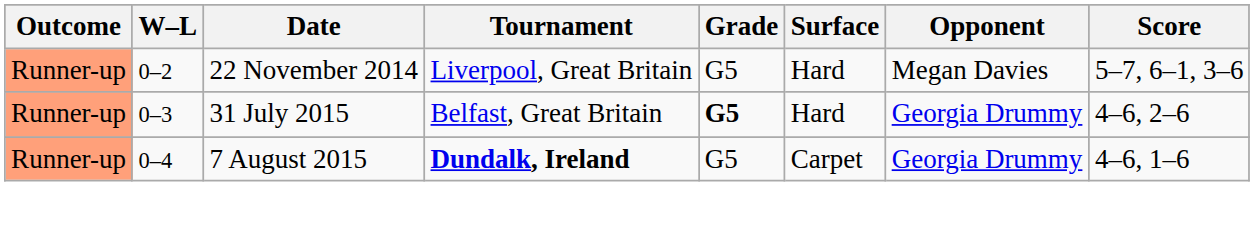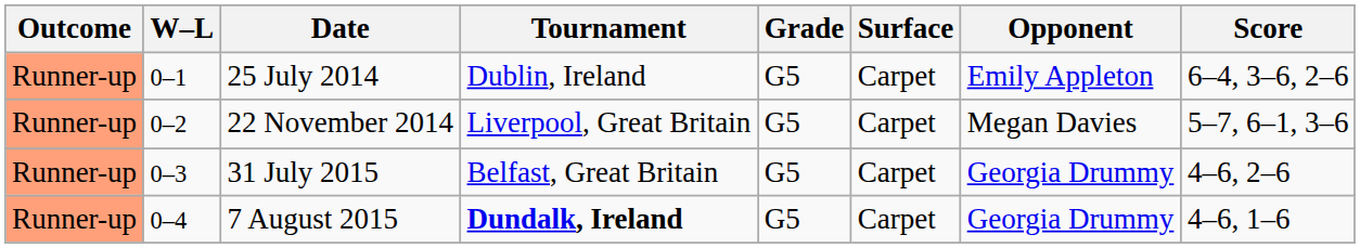 <table class="sortable wikitable" style=font-size:97%>
 <tr>
 <th>Outcome</th>
 <th class="unsortable">W–L</th>
 <th>Date</th>
 <th>Tournament</th>
 <th>Grade</th>
 <th>Surface</th>
 <th>Opponent</th>
 <th>Score</th>
 </tr>
 <tr>
 <td style="background:#ffa07a;">Runner-up</td>
+<td><small>0–1</small></td>
+<td>25 July 2014</td>
+<td><a href='#'>Dublin</a>, Ireland</td>
+<td>G5</td>
+<td>Carpet</td>
+<td> <a href='#'>Emily Appleton</a></td>
+<td>6–4, 3–6, 2–6</td>
+</tr>
+<tr>
+<td style="background:#ffa07a;">Runner-up</td>
 <td><small>0–2</small></td>
 <td>22 November 2014</td>
 <td><a href='#'>Liverpool</a>, Great Britain</td>
 <td>G5</td>
-<td>Hard</td>
+<td>Carpet</td>
 <td> Megan Davies</td>
 <td>5–7, 6–1, 3–6</td>
 </tr>
 <tr>
 <td style="background:#ffa07a;">Runner-up</td>
 <td><small>0–3</small></td>
 <td>31 July 2015</td>
 <td><a href='#'>Belfast</a>, Great Britain</td>
-<td><strong>G5</strong></td>
-<td>Hard</td>
+<td>G5</td>
+<td>Carpet</td>
 <td> <a href='#'>Georgia Drummy</a></td>
 <td>4–6, 2–6</td>
 </tr>
 <tr>
 <td style="background:#ffa07a;">Runner-up</td>
 <td><small>0–4</small></td>
 <td>7 August 2015</td>
 <td><strong><a href='#'>Dundalk</a>, Ireland</strong></td>
 <td>G5</td>
 <td>Carpet</td>
 <td> <a href='#'>Georgia Drummy</a></td>
 <td>4–6, 1–6</td>
 </tr>
 </table>
